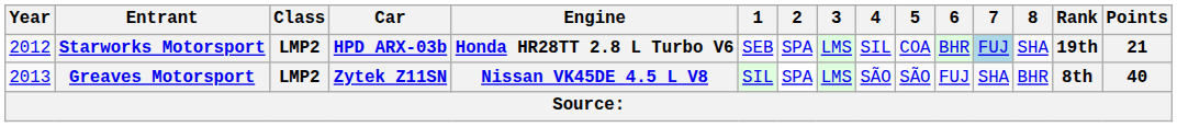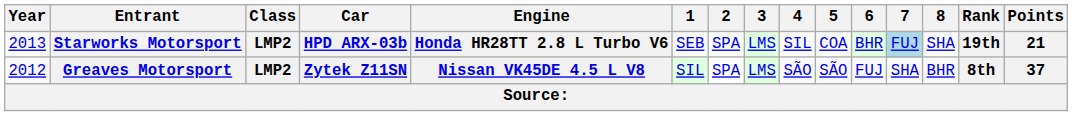 <table class="wikitable" style="text-align:center; font-size:90%">
 <tr>
 <th>Year</th>
 <th>Entrant</th>
 <th>Class</th>
 <th>Car</th>
 <th>Engine</th>
 <th>1</th>
 <th>2</th>
 <th>3</th>
 <th>4</th>
 <th>5</th>
 <th>6</th>
 <th>7</th>
 <th>8</th>
 <th>Rank</th>
 <th>Points</th>
 </tr>
 <tr>
-<td><a href='#'>2012</a></td>
+<td><a href='#'>2013</a></td>
 <th><a href='#'>Starworks Motorsport</a></th>
 <th>LMP2</th>
 <th><a href='#'>HPD ARX-03b</a></th>
 <th><a href='#'>Honda</a> HR28TT 2.8 L Turbo V6</th>
 <td><a href='#'>SEB</a><br></td>
 <td><a href='#'>SPA</a><br></td>
 <td style="background:#DFFFDF;"><a href='#'>LMS</a><br></td>
 <td><a href='#'>SIL</a><br></td>
 <td><a href='#'>COA</a><br></td>
 <td style="background:#DFFFDF;"><a href='#'>BHR</a><br></td>
 <td style="background: lightblue;"><a href='#'>FUJ</a><br></td>
 <td><a href='#'>SHA</a><br></td>
 <th>19th</th>
 <th>21</th>
 </tr>
 <tr>
-<td><a href='#'>2013</a></td>
+<td><a href='#'>2012</a></td>
 <th><a href='#'>Greaves Motorsport</a></th>
 <th>LMP2</th>
 <th><a href='#'>Zytek Z11SN</a></th>
 <th><a href='#'>Nissan VK45DE 4.5 L V8</a></th>
 <td style="background:#DFFFDF;"><a href='#'>SIL</a><br></td>
 <td style="background:#FFFFFF;"><a href='#'>SPA</a><br></td>
 <td style="background:#DFFFDF;"><a href='#'>LMS</a> <br></td>
 <td><a href='#'>SÃO</a><br></td>
 <td><a href='#'>SÃO</a><br></td>
 <td><a href='#'>FUJ</a><br></td>
 <td><a href='#'>SHA</a><br></td>
 <td><a href='#'>BHR</a><br></td>
 <th>8th</th>
-<th>40</th>
+<th>37</th>
 </tr>
 <tr>
 <th colspan="15">Source:</th>
 </tr>
 </table>
